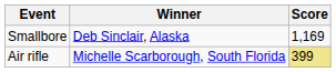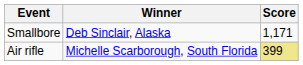 <table class="wikitable sortable">
 <tr>
 <th>Event</th>
 <th>Winner</th>
 <th>Score</th>
 </tr>
 <tr>
 <td>Smallbore</td>
 <td><a href='#'>Deb Sinclair</a>, <a href='#'>Alaska</a></td>
-<td>1,169</td>
+<td>1,171</td>
 </tr>
 <tr>
 <td>Air rifle</td>
 <td><a href='#'>Michelle Scarborough</a>, <a href='#'>South Florida</a></td>
 <td style="background: khaki;">399</td>
 </tr>
 </table>
